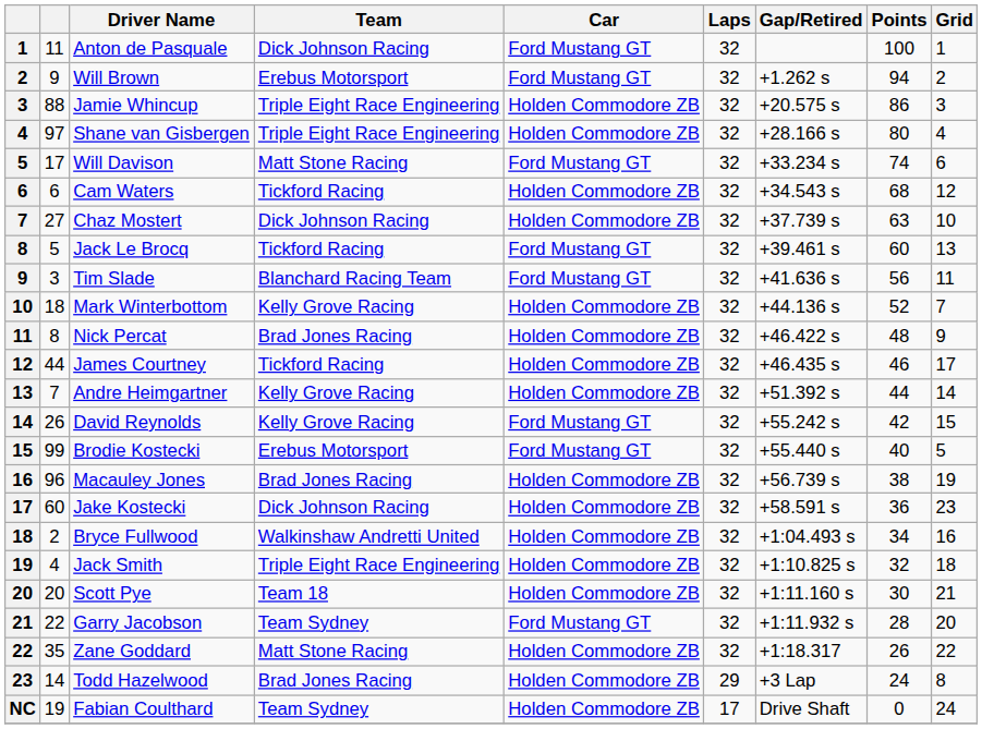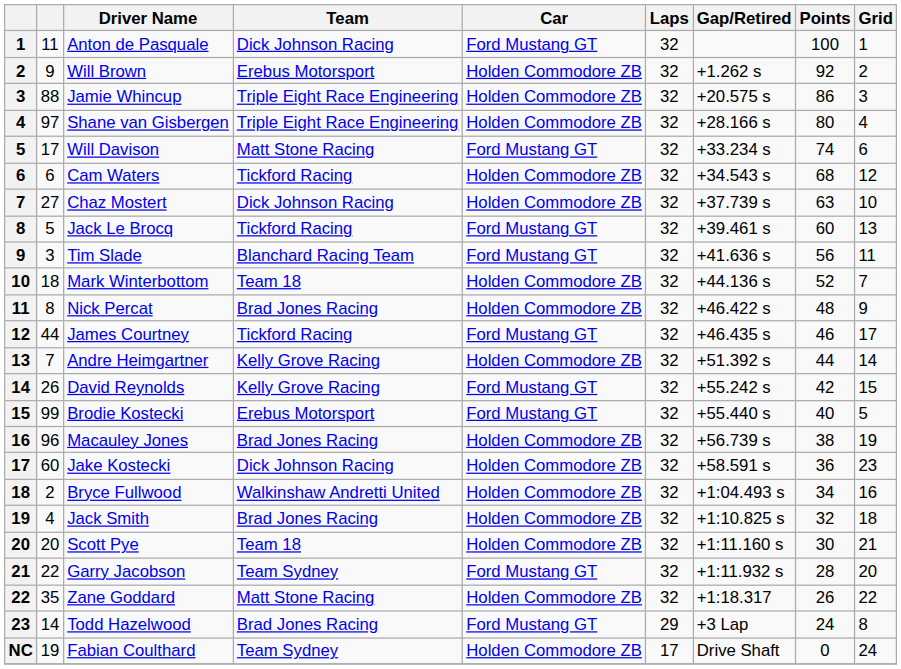 <table class="wikitable" style=font-size:85%;>
 <tr>
 <th></th>
 <th></th>
 <th>Driver Name</th>
 <th>Team</th>
 <th>Car</th>
 <th>Laps</th>
 <th>Gap/Retired</th>
 <th>Points</th>
 <th>Grid</th>
 </tr>
 <tr>
 <th>1</th>
 <td align=center>11</td>
 <td> <a href='#'>Anton de Pasquale</a></td>
 <td><a href='#'>Dick Johnson Racing</a></td>
 <td><a href='#'>Ford Mustang GT</a></td>
 <td align=center>32</td>
 <td></td>
 <td align=center>100</td>
 <td>1</td>
 </tr>
 <tr>
 <th>2</th>
 <td align=center>9</td>
 <td> <a href='#'>Will Brown</a></td>
 <td><a href='#'>Erebus Motorsport</a></td>
-<td><a href='#'>Ford Mustang GT</a></td>
+<td><a href='#'>Holden Commodore ZB</a></td>
 <td align=center>32</td>
 <td>+1.262 s</td>
-<td align=center>94</td>
+<td align=center>92</td>
 <td>2</td>
 </tr>
 <tr>
 <th>3</th>
 <td align=center>88</td>
 <td> <a href='#'>Jamie Whincup</a></td>
 <td><a href='#'>Triple Eight Race Engineering</a></td>
 <td><a href='#'>Holden Commodore ZB</a></td>
 <td align=center>32</td>
 <td>+20.575 s</td>
 <td align=center>86</td>
 <td>3</td>
 </tr>
 <tr>
 <th>4</th>
 <td align=center>97</td>
 <td> <a href='#'>Shane van Gisbergen</a></td>
 <td><a href='#'>Triple Eight Race Engineering</a></td>
 <td><a href='#'>Holden Commodore ZB</a></td>
 <td align=center>32</td>
 <td>+28.166 s</td>
 <td align=center>80</td>
 <td>4</td>
 </tr>
 <tr>
 <th>5</th>
 <td align=center>17</td>
 <td> <a href='#'>Will Davison</a></td>
 <td><a href='#'>Matt Stone Racing</a></td>
 <td><a href='#'>Ford Mustang GT</a></td>
 <td align=center>32</td>
 <td>+33.234 s</td>
 <td align=center>74</td>
 <td>6</td>
 </tr>
 <tr>
 <th>6</th>
 <td align=center>6</td>
 <td> <a href='#'>Cam Waters</a></td>
 <td><a href='#'>Tickford Racing</a></td>
 <td><a href='#'>Holden Commodore ZB</a></td>
 <td align=center>32</td>
 <td>+34.543 s</td>
 <td align=center>68</td>
 <td>12</td>
 </tr>
 <tr>
 <th>7</th>
 <td align=center>27</td>
 <td> <a href='#'>Chaz Mostert</a></td>
 <td><a href='#'>Dick Johnson Racing</a></td>
 <td><a href='#'>Holden Commodore ZB</a></td>
 <td align=center>32</td>
 <td>+37.739 s</td>
 <td align=center>63</td>
 <td>10</td>
 </tr>
 <tr>
 <th>8</th>
 <td align=center>5</td>
 <td> <a href='#'>Jack Le Brocq</a></td>
 <td><a href='#'>Tickford Racing</a></td>
 <td><a href='#'>Ford Mustang GT</a></td>
 <td align=center>32</td>
 <td>+39.461 s</td>
 <td align=center>60</td>
 <td>13</td>
 </tr>
 <tr>
 <th>9</th>
 <td align=center>3</td>
 <td> <a href='#'>Tim Slade</a></td>
 <td><a href='#'>Blanchard Racing Team</a></td>
 <td><a href='#'>Ford Mustang GT</a></td>
 <td align=center>32</td>
 <td>+41.636 s</td>
 <td align=center>56</td>
 <td>11</td>
 </tr>
 <tr>
 <th>10</th>
 <td align=center>18</td>
 <td> <a href='#'>Mark Winterbottom</a></td>
-<td><a href='#'>Kelly Grove Racing</a></td>
+<td><a href='#'>Team 18</a></td>
 <td><a href='#'>Holden Commodore ZB</a></td>
 <td align=center>32</td>
 <td>+44.136 s</td>
 <td align=center>52</td>
 <td>7</td>
 </tr>
 <tr>
 <th>11</th>
 <td align=center>8</td>
 <td> <a href='#'>Nick Percat</a></td>
 <td><a href='#'>Brad Jones Racing</a></td>
 <td><a href='#'>Holden Commodore ZB</a></td>
 <td align=center>32</td>
 <td>+46.422 s</td>
 <td align=center>48</td>
 <td>9</td>
 </tr>
 <tr>
 <th>12</th>
 <td align=center>44</td>
 <td> <a href='#'>James Courtney</a></td>
 <td><a href='#'>Tickford Racing</a></td>
-<td><a href='#'>Holden Commodore ZB</a></td>
+<td><a href='#'>Ford Mustang GT</a></td>
 <td align=center>32</td>
 <td>+46.435 s</td>
 <td align=center>46</td>
 <td>17</td>
 </tr>
 <tr>
 <th>13</th>
 <td align=center>7</td>
 <td> <a href='#'>Andre Heimgartner</a></td>
 <td><a href='#'>Kelly Grove Racing</a></td>
 <td><a href='#'>Holden Commodore ZB</a></td>
 <td align=center>32</td>
 <td>+51.392 s</td>
 <td align=center>44</td>
 <td>14</td>
 </tr>
 <tr>
 <th>14</th>
 <td align=center>26</td>
 <td> <a href='#'>David Reynolds</a></td>
 <td><a href='#'>Kelly Grove Racing</a></td>
 <td><a href='#'>Ford Mustang GT</a></td>
 <td align=center>32</td>
 <td>+55.242 s</td>
 <td align=center>42</td>
 <td>15</td>
 </tr>
 <tr>
 <th>15</th>
 <td align=center>99</td>
 <td> <a href='#'>Brodie Kostecki</a></td>
 <td><a href='#'>Erebus Motorsport</a></td>
 <td><a href='#'>Ford Mustang GT</a></td>
 <td align=center>32</td>
 <td>+55.440 s</td>
 <td align=center>40</td>
 <td>5</td>
 </tr>
 <tr>
 <th>16</th>
 <td align=center>96</td>
 <td> <a href='#'>Macauley Jones</a></td>
 <td><a href='#'>Brad Jones Racing</a></td>
 <td><a href='#'>Holden Commodore ZB</a></td>
 <td align=center>32</td>
 <td>+56.739 s</td>
 <td align=center>38</td>
 <td>19</td>
 </tr>
 <tr>
 <th>17</th>
 <td align=center>60</td>
 <td> <a href='#'>Jake Kostecki</a></td>
 <td><a href='#'>Dick Johnson Racing</a></td>
 <td><a href='#'>Holden Commodore ZB</a></td>
 <td align=center>32</td>
 <td>+58.591 s</td>
 <td align=center>36</td>
 <td>23</td>
 </tr>
 <tr>
 <th>18</th>
 <td align=center>2</td>
 <td> <a href='#'>Bryce Fullwood</a></td>
 <td><a href='#'>Walkinshaw Andretti United</a></td>
 <td><a href='#'>Holden Commodore ZB</a></td>
 <td align=center>32</td>
 <td>+1:04.493 s</td>
 <td align=center>34</td>
 <td>16</td>
 </tr>
 <tr>
 <th>19</th>
 <td align=center>4</td>
 <td> <a href='#'>Jack Smith</a></td>
-<td><a href='#'>Triple Eight Race Engineering</a></td>
+<td><a href='#'>Brad Jones Racing</a></td>
 <td><a href='#'>Holden Commodore ZB</a></td>
 <td align=center>32</td>
 <td>+1:10.825 s</td>
 <td align=center>32</td>
 <td>18</td>
 </tr>
 <tr>
 <th>20</th>
 <td align=center>20</td>
 <td> <a href='#'>Scott Pye</a></td>
 <td><a href='#'>Team 18</a></td>
 <td><a href='#'>Holden Commodore ZB</a></td>
 <td align=center>32</td>
 <td>+1:11.160 s</td>
 <td align=center>30</td>
 <td>21</td>
 </tr>
 <tr>
 <th>21</th>
 <td align=center>22</td>
 <td> <a href='#'>Garry Jacobson</a></td>
 <td><a href='#'>Team Sydney</a></td>
 <td><a href='#'>Ford Mustang GT</a></td>
 <td align=center>32</td>
 <td>+1:11.932 s</td>
 <td align=center>28</td>
 <td>20</td>
 </tr>
 <tr>
 <th>22</th>
 <td align=center>35</td>
 <td> <a href='#'>Zane Goddard</a></td>
 <td><a href='#'>Matt Stone Racing</a></td>
 <td><a href='#'>Holden Commodore ZB</a></td>
 <td align=center>32</td>
 <td>+1:18.317</td>
 <td align=center>26</td>
 <td>22</td>
 </tr>
 <tr>
 <th>23</th>
 <td align=center>14</td>
 <td> <a href='#'>Todd Hazelwood</a></td>
 <td><a href='#'>Brad Jones Racing</a></td>
-<td><a href='#'>Holden Commodore ZB</a></td>
+<td><a href='#'>Ford Mustang GT</a></td>
 <td align=center>29</td>
 <td>+3 Lap</td>
 <td align=center>24</td>
 <td>8</td>
 </tr>
 <tr>
 <th>NC</th>
 <td align=center>19</td>
 <td> <a href='#'>Fabian Coulthard</a></td>
 <td><a href='#'>Team Sydney</a></td>
 <td><a href='#'>Holden Commodore ZB</a></td>
 <td align=center>17</td>
 <td>Drive Shaft</td>
 <td align=center>0</td>
 <td>24</td>
 </tr>
 <tr>
 </tr>
 </table>
